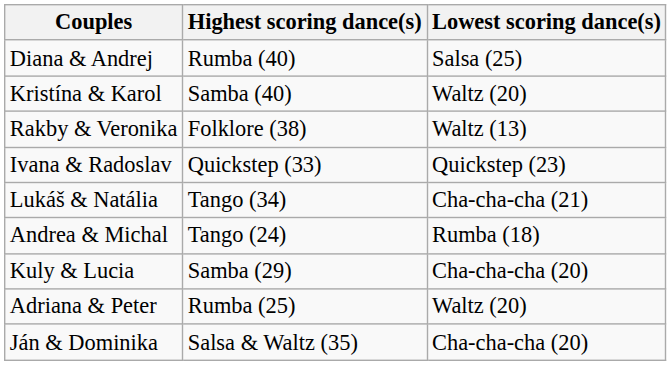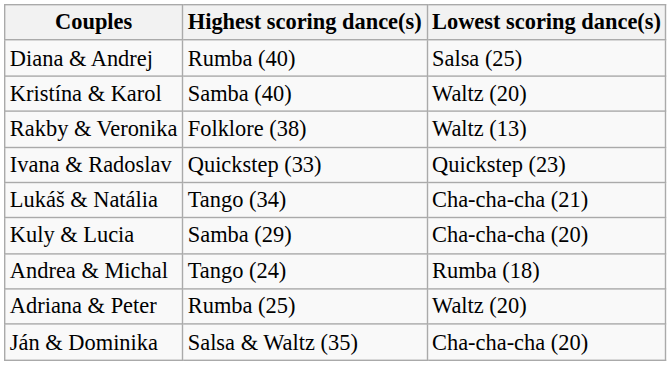 <table class="wikitable">
 <tr>
 <th>Couples</th>
 <th>Highest scoring dance(s)</th>
 <th>Lowest scoring dance(s)</th>
 </tr>
 <tr>
 <td>Diana & Andrej</td>
 <td>Rumba (40)</td>
 <td>Salsa (25)</td>
 </tr>
 <tr>
 <td>Kristína & Karol</td>
 <td>Samba (40)</td>
 <td>Waltz (20)</td>
 </tr>
 <tr>
 <td>Rakby & Veronika</td>
 <td>Folklore (38)</td>
 <td>Waltz (13)</td>
 </tr>
 <tr>
 <td>Ivana & Radoslav</td>
 <td>Quickstep (33)</td>
 <td>Quickstep (23)</td>
 </tr>
 <tr>
 <td>Lukáš & Natália</td>
 <td>Tango (34)</td>
 <td>Cha-cha-cha (21)</td>
 </tr>
 <tr>
+<td>Kuly & Lucia</td>
+<td>Samba (29)</td>
+<td>Cha-cha-cha (20)</td>
+</tr>
+<tr>
 <td>Andrea & Michal</td>
 <td>Tango (24)</td>
 <td>Rumba (18)</td>
-</tr>
-<tr>
-<td>Kuly & Lucia</td>
-<td>Samba (29)</td>
-<td>Cha-cha-cha (20)</td>
 </tr>
 <tr>
 <td>Adriana & Peter</td>
 <td>Rumba (25)</td>
 <td>Waltz (20)</td>
 </tr>
 <tr>
 <td>Ján & Dominika</td>
 <td>Salsa & Waltz (35)</td>
 <td>Cha-cha-cha (20)</td>
 </tr>
 </table>
